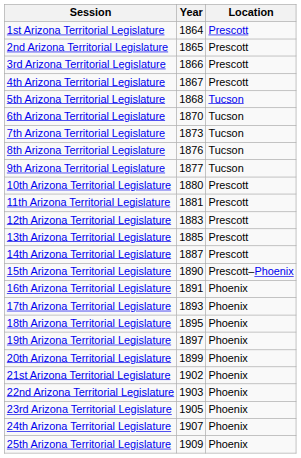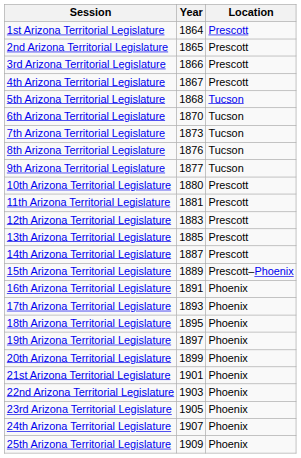 <table class="wikitable" font=90%>
 <tr>
 <th>Session</th>
 <th>Year</th>
 <th>Location</th>
 </tr>
 <tr>
 <td><a href='#'>1st Arizona Territorial Legislature</a></td>
 <td>1864</td>
 <td><a href='#'>Prescott</a></td>
 </tr>
 <tr>
 <td><a href='#'>2nd Arizona Territorial Legislature</a></td>
 <td>1865</td>
 <td>Prescott</td>
 </tr>
 <tr>
 <td><a href='#'>3rd Arizona Territorial Legislature</a></td>
 <td>1866</td>
 <td>Prescott</td>
 </tr>
 <tr>
 <td><a href='#'>4th Arizona Territorial Legislature</a></td>
 <td>1867</td>
 <td>Prescott</td>
 </tr>
 <tr>
 <td><a href='#'>5th Arizona Territorial Legislature</a></td>
 <td>1868</td>
 <td><a href='#'>Tucson</a></td>
 </tr>
 <tr>
 <td><a href='#'>6th Arizona Territorial Legislature</a></td>
 <td>1870</td>
 <td>Tucson</td>
 </tr>
 <tr>
 <td><a href='#'>7th Arizona Territorial Legislature</a></td>
 <td>1873</td>
 <td>Tucson</td>
 </tr>
 <tr>
 <td><a href='#'>8th Arizona Territorial Legislature</a></td>
 <td>1876</td>
 <td>Tucson</td>
 </tr>
 <tr>
 <td><a href='#'>9th Arizona Territorial Legislature</a></td>
 <td>1877</td>
 <td>Tucson</td>
 </tr>
 <tr>
 <td><a href='#'>10th Arizona Territorial Legislature</a></td>
 <td>1880</td>
 <td>Prescott</td>
 </tr>
 <tr>
 <td><a href='#'>11th Arizona Territorial Legislature</a></td>
 <td>1881</td>
 <td>Prescott</td>
 </tr>
 <tr>
 <td><a href='#'>12th Arizona Territorial Legislature</a></td>
 <td>1883</td>
 <td>Prescott</td>
 </tr>
 <tr>
 <td><a href='#'>13th Arizona Territorial Legislature</a></td>
 <td>1885</td>
 <td>Prescott</td>
 </tr>
 <tr>
 <td><a href='#'>14th Arizona Territorial Legislature</a></td>
 <td>1887</td>
 <td>Prescott</td>
 </tr>
 <tr>
 <td><a href='#'>15th Arizona Territorial Legislature</a></td>
-<td>1890</td>
+<td>1889</td>
 <td>Prescott–<a href='#'>Phoenix</a></td>
 </tr>
 <tr>
 <td><a href='#'>16th Arizona Territorial Legislature</a></td>
 <td>1891</td>
 <td>Phoenix</td>
 </tr>
 <tr>
 <td><a href='#'>17th Arizona Territorial Legislature</a></td>
 <td>1893</td>
 <td>Phoenix</td>
 </tr>
 <tr>
 <td><a href='#'>18th Arizona Territorial Legislature</a></td>
 <td>1895</td>
 <td>Phoenix</td>
 </tr>
 <tr>
 <td><a href='#'>19th Arizona Territorial Legislature</a></td>
 <td>1897</td>
 <td>Phoenix</td>
 </tr>
 <tr>
 <td><a href='#'>20th Arizona Territorial Legislature</a></td>
 <td>1899</td>
 <td>Phoenix</td>
 </tr>
 <tr>
 <td><a href='#'>21st Arizona Territorial Legislature</a></td>
-<td>1902</td>
+<td>1901</td>
 <td>Phoenix</td>
 </tr>
 <tr>
 <td><a href='#'>22nd Arizona Territorial Legislature</a></td>
 <td>1903</td>
 <td>Phoenix</td>
 </tr>
 <tr>
 <td><a href='#'>23rd Arizona Territorial Legislature</a></td>
 <td>1905</td>
 <td>Phoenix</td>
 </tr>
 <tr>
 <td><a href='#'>24th Arizona Territorial Legislature</a></td>
 <td>1907</td>
 <td>Phoenix</td>
 </tr>
 <tr>
 <td><a href='#'>25th Arizona Territorial Legislature</a></td>
 <td>1909</td>
 <td>Phoenix</td>
 </tr>
 </table>
